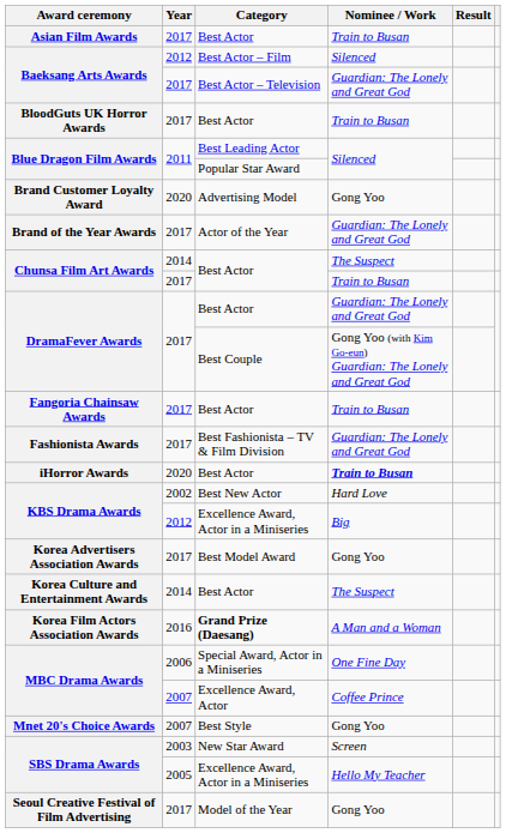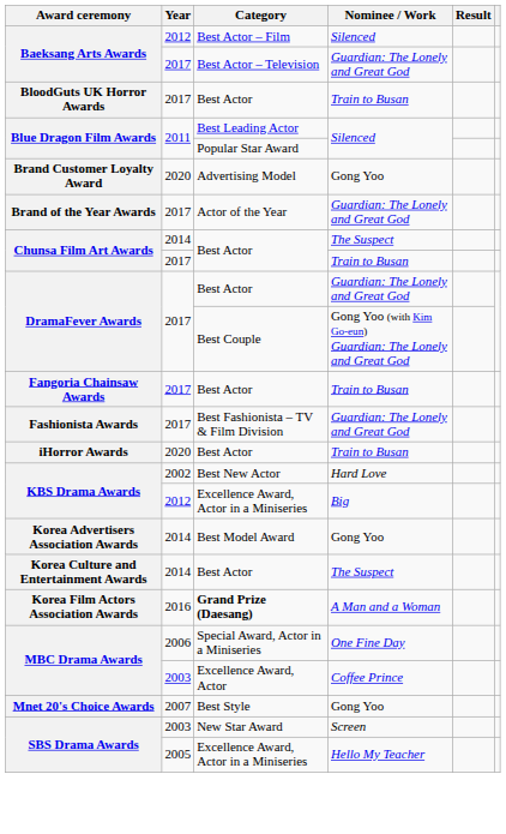 <table class="wikitable plainrowheaders sortable">
 <tr>
 <th scope="col">Award ceremony</th>
 <th scope="col">Year</th>
 <th scope="col">Category</th>
 <th scope="col">Nominee / Work</th>
 <th scope="col">Result</th>
 <th scope="col" class="unsortable"></th>
-</tr>
-<tr>
-<th scope="row"><a href='#'>Asian Film Awards</a></th>
-<td style="text-align:center"><a href='#'>2017</a></td>
-<td><a href='#'>Best Actor</a></td>
-<td><em><a href='#'>Train to Busan</a></em></td>
-<td></td>
-<td></td>
 </tr>
 <tr>
 <th scope="row"  rowspan="2"><a href='#'>Baeksang Arts Awards</a></th>
 <td style="text-align:center"><a href='#'>2012</a></td>
 <td><a href='#'>Best Actor – Film</a></td>
 <td><a href='#'><em>Silenced</em></a></td>
 <td></td>
 <td></td>
 </tr>
 <tr>
 <td style="text-align:center"><a href='#'>2017</a></td>
 <td><a href='#'>Best Actor – Television</a></td>
 <td rowspan="1"><em><a href='#'>Guardian: The Lonely and Great God</a></em></td>
 <td></td>
 <td style="text-align:center"></td>
 </tr>
 <tr>
 <th scope="row">BloodGuts UK Horror Awards</th>
 <td style="text-align:center">2017</td>
 <td>Best Actor</td>
 <td><em><a href='#'>Train to Busan</a></em></td>
 <td></td>
 <td></td>
 </tr>
 <tr>
 <th scope="row"  rowspan="2"><a href='#'>Blue Dragon Film Awards</a></th>
 <td style="text-align:center" rowspan="2"><a href='#'>2011</a></td>
 <td><a href='#'>Best Leading Actor</a></td>
 <td rowspan="2"><em><a href='#'>Silenced</a></em></td>
 <td></td>
 <td></td>
 </tr>
 <tr>
 <td>Popular Star Award</td>
 <td></td>
 <td style="text-align:center"></td>
 </tr>
 <tr>
 <th scope="row">Brand Customer Loyalty Award</th>
 <td style="text-align:center">2020</td>
 <td>Advertising Model</td>
 <td>Gong Yoo</td>
 <td></td>
 <td></td>
 </tr>
 <tr>
 <th scope="row">Brand of the Year Awards</th>
 <td style="text-align:center">2017</td>
 <td>Actor of the Year</td>
 <td><em><a href='#'>Guardian: The Lonely and Great God</a></em></td>
 <td></td>
 <td style="text-align:center"></td>
 </tr>
 <tr>
 <th scope="row"  rowspan="2"><a href='#'>Chunsa Film Art Awards</a></th>
 <td style="text-align:center">2014</td>
 <td rowspan="2">Best Actor</td>
 <td rowspan="1"><em><a href='#'>The Suspect</a></em></td>
 <td></td>
 <td></td>
 </tr>
 <tr>
 <td style="text-align:center">2017</td>
 <td><em><a href='#'>Train to Busan</a></em></td>
 <td></td>
 <td></td>
 </tr>
 <tr>
 <th scope="row" rowspan="2"><a href='#'>DramaFever Awards</a></th>
 <td style="text-align:center" rowspan="2">2017</td>
 <td>Best Actor</td>
 <td rowspan="1"><em><a href='#'>Guardian: The Lonely and Great God</a></em></td>
 <td></td>
 <td style="text-align:center" rowspan="2"></td>
 </tr>
 <tr>
 <td>Best Couple</td>
 <td>Gong Yoo <small>(with <a href='#'>Kim Go-eun</a>)</small><br><em><a href='#'>Guardian: The Lonely and Great God</a></em></td>
 <td></td>
 </tr>
 <tr>
 <th scope="row"><a href='#'>Fangoria Chainsaw Awards</a></th>
 <td style="text-align:center"><a href='#'>2017</a></td>
 <td>Best Actor</td>
 <td><em><a href='#'>Train to Busan</a></em></td>
 <td></td>
 <td></td>
 </tr>
 <tr>
 <th scope="row">Fashionista Awards</th>
 <td style="text-align:center">2017</td>
 <td>Best Fashionista – TV & Film Division</td>
 <td><em><a href='#'>Guardian: The Lonely and Great God</a></em></td>
 <td></td>
 <td></td>
 </tr>
 <tr>
 <th scope="row">iHorror Awards</th>
 <td style="text-align:center">2020</td>
 <td>Best Actor</td>
-<td><strong><em><a href='#'>Train to Busan</a></em></strong></td>
+<td><em><a href='#'>Train to Busan</a></em></td>
 <td></td>
 <td></td>
 </tr>
 <tr>
 <th scope="row"  rowspan="2"><a href='#'>KBS Drama Awards</a></th>
 <td style="text-align:center">2002</td>
 <td>Best New Actor</td>
 <td><em>Hard Love</em></td>
 <td></td>
 <td></td>
 </tr>
 <tr>
 <td style="text-align:center"><a href='#'>2012</a></td>
 <td>Excellence Award, Actor in a Miniseries</td>
 <td><a href='#'><em>Big</em></a></td>
 <td></td>
 <td></td>
 </tr>
 <tr>
 <th scope="row">Korea Advertisers Association Awards</th>
-<td style="text-align:center">2017</td>
+<td style="text-align:center">2014</td>
 <td>Best Model Award</td>
 <td>Gong Yoo</td>
 <td></td>
 <td style="text-align:center"></td>
 </tr>
 <tr>
 <th scope="row">Korea Culture and Entertainment Awards</th>
 <td style="text-align:center">2014</td>
 <td>Best Actor</td>
 <td><em><a href='#'>The Suspect</a></em></td>
 <td></td>
 <td style="text-align:center"></td>
 </tr>
 <tr>
 <th scope="row">Korea Film Actors Association Awards</th>
 <td style="text-align:center">2016</td>
 <td><strong>Grand Prize (Daesang)</strong></td>
 <td><a href='#'><em>A Man and a Woman</em></a></td>
 <td></td>
 <td style="text-align:center"></td>
 </tr>
 <tr>
 <th scope="row"  rowspan="2"><a href='#'>MBC Drama Awards</a></th>
 <td style="text-align:center">2006</td>
 <td>Special Award, Actor in a Miniseries</td>
 <td><a href='#'><em>One Fine Day</em></a></td>
 <td></td>
 <td style="text-align:center"></td>
 </tr>
 <tr>
-<td style="text-align:center"><a href='#'>2007</a></td>
+<td style="text-align:center"><a href='#'>2003</a></td>
 <td>Excellence Award, Actor</td>
 <td><a href='#'><em>Coffee Prince</em></a></td>
 <td></td>
 <td style="text-align:center"></td>
 </tr>
 <tr>
 <th scope="row"><a href='#'>Mnet 20's Choice Awards</a></th>
 <td style="text-align:center">2007</td>
 <td>Best Style</td>
 <td>Gong Yoo</td>
 <td></td>
 <td style="text-align:center"></td>
 </tr>
 <tr>
 <th scope="row"  rowspan="2"><a href='#'>SBS Drama Awards</a></th>
 <td style="text-align:center">2003</td>
 <td>New Star Award</td>
 <td><em>Screen</em></td>
 <td></td>
 <td style="text-align:center"></td>
 </tr>
 <tr>
 <td style="text-align:center">2005</td>
 <td>Excellence Award, Actor in a Miniseries</td>
 <td><em><a href='#'>Hello My Teacher</a></em></td>
 <td></td>
 <td></td>
 </tr>
-<tr>
-<th scope="row">Seoul Creative Festival of Film Advertising</th>
-<td style="text-align:center">2017</td>
-<td>Model of the Year</td>
-<td>Gong Yoo</td>
-<td></td>
-<td style="text-align:center"></td>
-</tr>
 </table>
